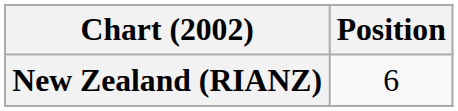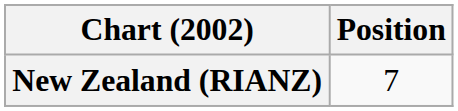 <table class="wikitable plainrowheaders" style="text-align:center">
 <tr>
 <th scope="col">Chart (2002)</th>
 <th scope="col">Position</th>
 </tr>
 <tr>
 <th scope="row">New Zealand (RIANZ)</th>
-<td>6</td>
+<td>7</td>
 </tr>
 </table>
